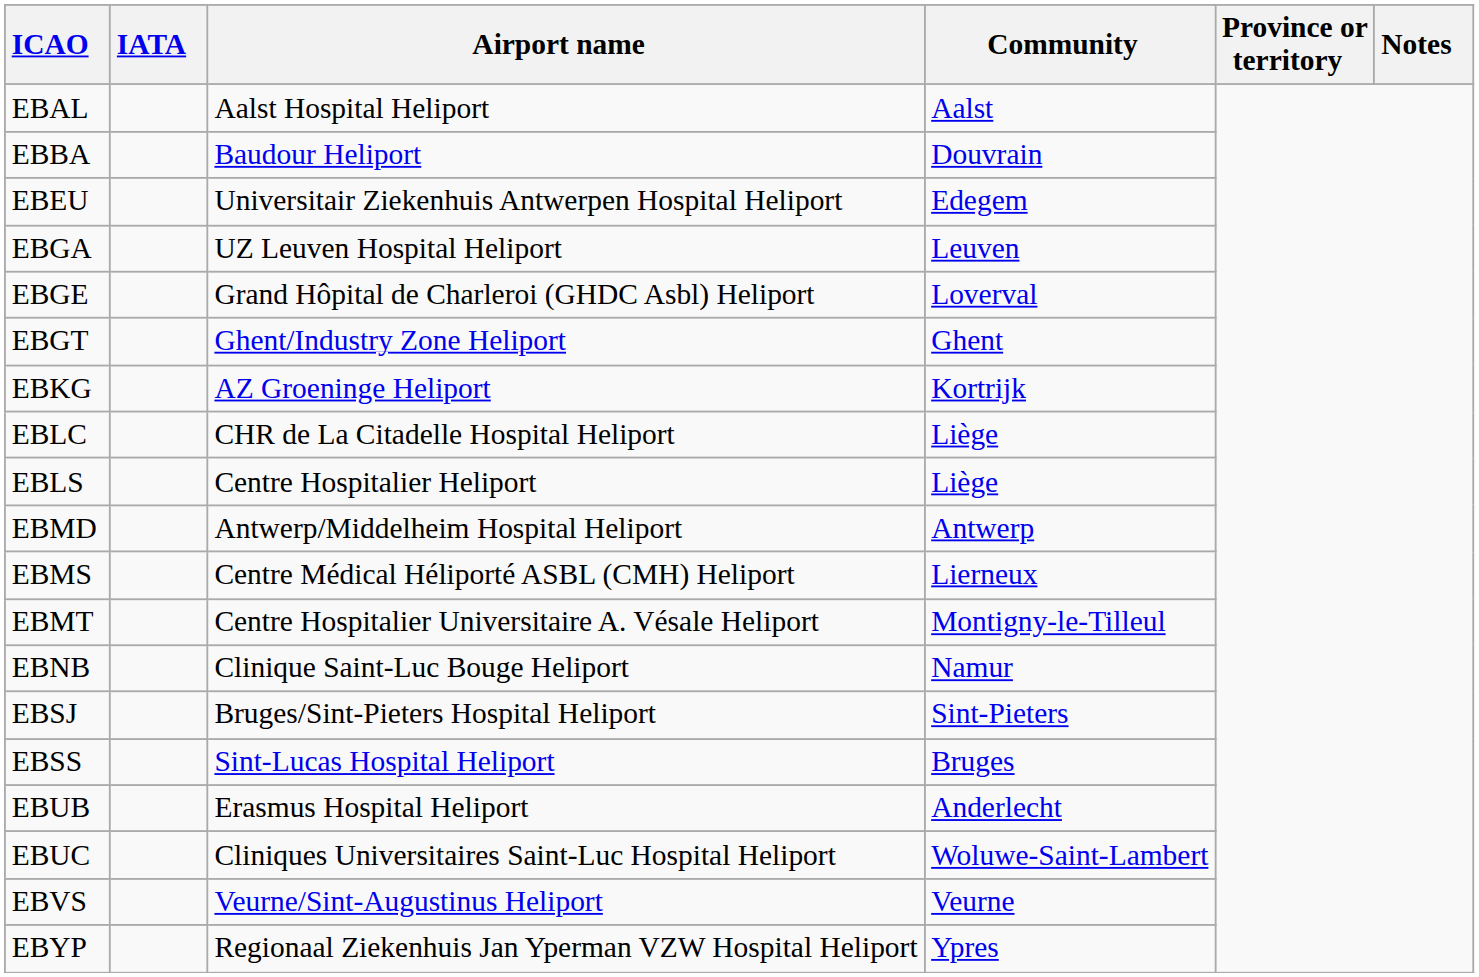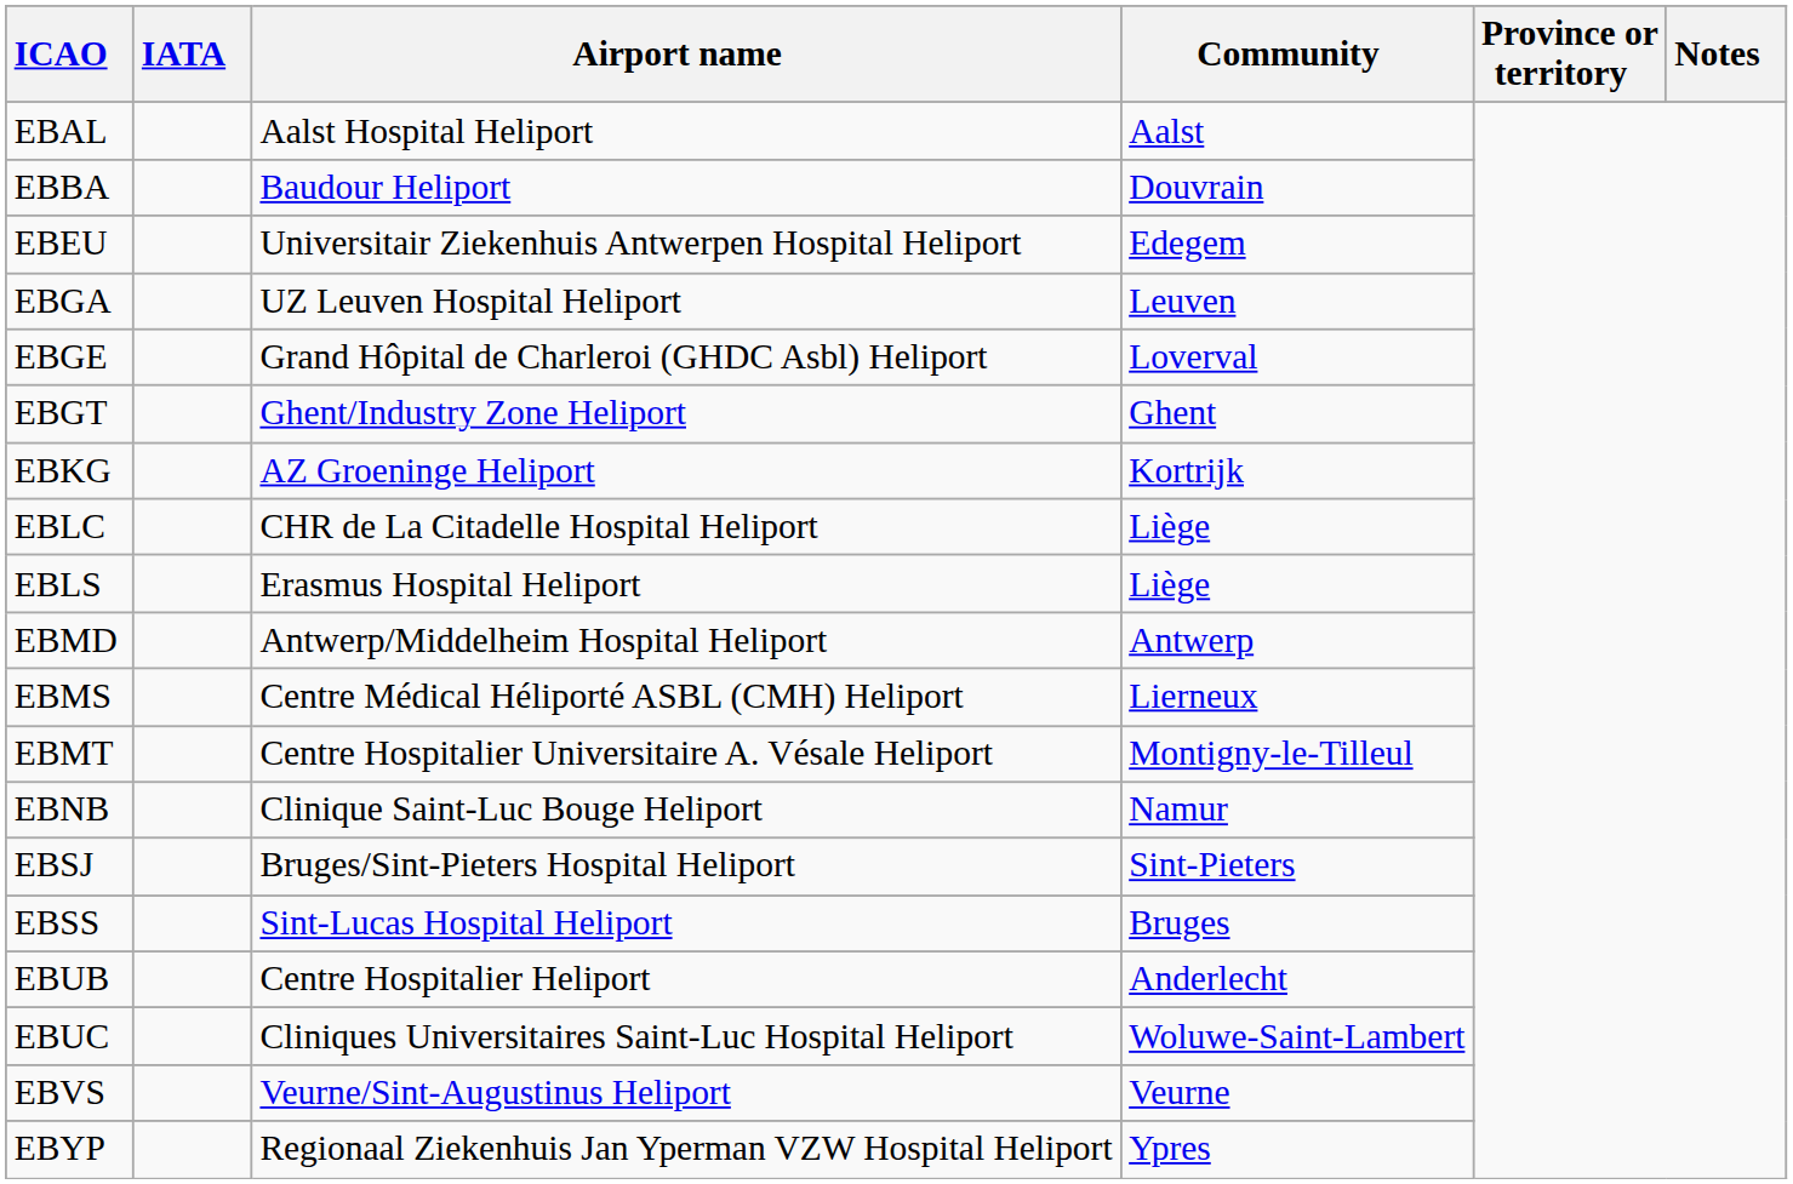 <table class="wikitable" style="width:auto;">
 <tr>
 <th width="*"><a href='#'>ICAO</a>  </th>
 <th width="*"><a href='#'>IATA</a>  </th>
 <th width="*">Airport name  </th>
 <th width="*">Community  </th>
 <th width="*">Province or<br>territory  </th>
 <th width="*">Notes  </th>
 </tr>
 <tr>
 <td>EBAL</td>
 <td></td>
 <td>Aalst Hospital Heliport</td>
 <td><a href='#'>Aalst</a></td>
 </tr>
 <tr>
 <td>EBBA</td>
 <td></td>
 <td><a href='#'>Baudour Heliport</a></td>
 <td><a href='#'>Douvrain</a></td>
 </tr>
 <tr>
 <td>EBEU</td>
 <td></td>
 <td>Universitair Ziekenhuis Antwerpen Hospital Heliport</td>
 <td><a href='#'>Edegem</a></td>
 </tr>
 <tr>
 <td>EBGA</td>
 <td></td>
 <td>UZ Leuven Hospital Heliport</td>
 <td><a href='#'>Leuven</a></td>
 </tr>
 <tr>
 <td>EBGE</td>
 <td></td>
 <td>Grand Hôpital de Charleroi (GHDC Asbl) Heliport</td>
 <td><a href='#'>Loverval</a></td>
 </tr>
 <tr>
 <td>EBGT</td>
 <td></td>
 <td><a href='#'>Ghent/Industry Zone Heliport</a></td>
 <td><a href='#'>Ghent</a></td>
 </tr>
 <tr>
 <td>EBKG</td>
 <td></td>
 <td><a href='#'>AZ Groeninge Heliport</a></td>
 <td><a href='#'>Kortrijk</a></td>
 </tr>
 <tr>
 <td>EBLC</td>
 <td></td>
 <td>CHR de La Citadelle Hospital Heliport</td>
 <td><a href='#'>Liège</a></td>
 </tr>
 <tr>
 <td>EBLS</td>
 <td></td>
-<td>Centre Hospitalier Heliport</td>
+<td>Erasmus Hospital Heliport</td>
 <td><a href='#'>Liège</a></td>
 </tr>
 <tr>
 <td>EBMD</td>
 <td></td>
 <td>Antwerp/Middelheim Hospital Heliport</td>
 <td><a href='#'>Antwerp</a></td>
 </tr>
 <tr>
 <td>EBMS</td>
 <td></td>
 <td>Centre Médical Héliporté ASBL (CMH) Heliport</td>
 <td><a href='#'>Lierneux</a></td>
 </tr>
 <tr>
 <td>EBMT</td>
 <td></td>
 <td>Centre Hospitalier Universitaire A. Vésale Heliport</td>
 <td><a href='#'>Montigny-le-Tilleul</a></td>
 </tr>
 <tr>
 <td>EBNB</td>
 <td></td>
 <td>Clinique Saint-Luc Bouge Heliport</td>
 <td><a href='#'>Namur</a></td>
 </tr>
 <tr>
 <td>EBSJ</td>
 <td></td>
 <td>Bruges/Sint-Pieters Hospital Heliport</td>
 <td><a href='#'>Sint-Pieters</a></td>
 </tr>
 <tr>
 <td>EBSS</td>
 <td></td>
 <td><a href='#'>Sint-Lucas Hospital Heliport</a></td>
 <td><a href='#'>Bruges</a></td>
 </tr>
 <tr>
 <td>EBUB</td>
 <td></td>
-<td>Erasmus Hospital Heliport</td>
+<td>Centre Hospitalier Heliport</td>
 <td><a href='#'>Anderlecht</a></td>
 </tr>
 <tr>
 <td>EBUC</td>
 <td></td>
 <td>Cliniques Universitaires Saint-Luc Hospital Heliport</td>
 <td><a href='#'>Woluwe-Saint-Lambert</a></td>
 </tr>
 <tr>
 <td>EBVS</td>
 <td></td>
 <td><a href='#'>Veurne/Sint-Augustinus Heliport</a></td>
 <td><a href='#'>Veurne</a></td>
 </tr>
 <tr>
 <td>EBYP</td>
 <td></td>
 <td>Regionaal Ziekenhuis Jan Yperman VZW Hospital Heliport</td>
 <td><a href='#'>Ypres</a></td>
 </tr>
 </table>
